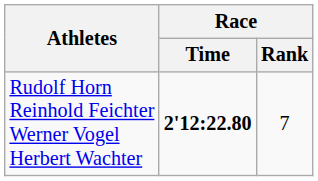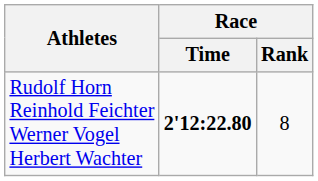 <table class="wikitable" border="1" style="font-size:90%">
 <tr>
 <th rowspan=2>Athletes</th>
 <th colspan=2>Race</th>
 </tr>
 <tr>
 <th>Time</th>
 <th>Rank</th>
 </tr>
 <tr>
 <td><a href='#'>Rudolf Horn</a><br><a href='#'>Reinhold Feichter</a><br><a href='#'>Werner Vogel</a><br><a href='#'>Herbert Wachter</a></td>
 <td align=center><strong>2'12:22.80</strong></td>
-<td align=center>7</td>
+<td align=center>8</td>
 </tr>
 </table>
